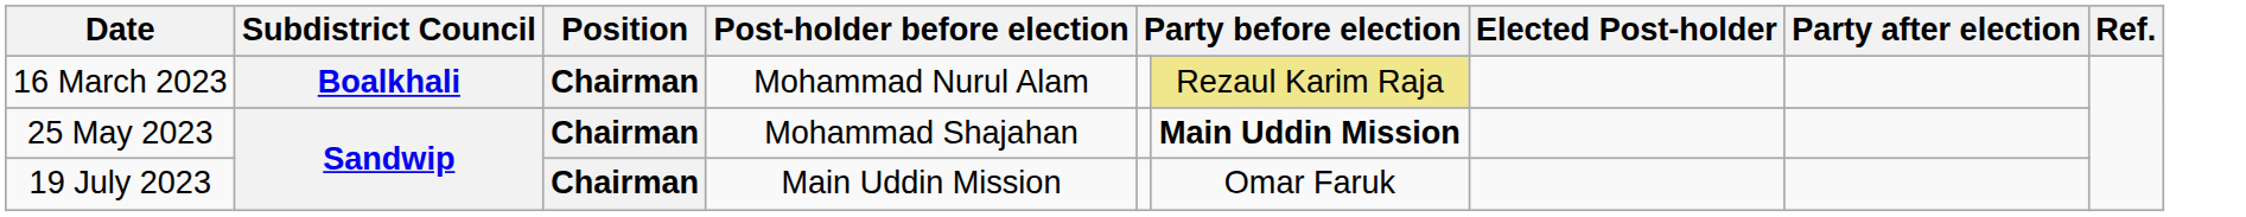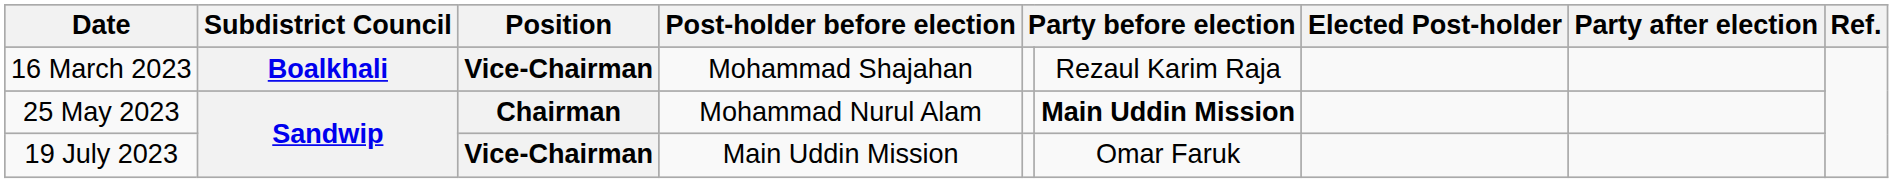 <table class="wikitable sortable" style="text-align:center;">
 <tr>
 <th>Date</th>
 <th>Subdistrict Council</th>
 <th>Position</th>
 <th>Post-holder before election</th>
 <th colspan="2">Party before election</th>
 <th>Elected  Post-holder</th>
 <th colspan="2">Party after election</th>
 <th>Ref.</th>
 </tr>
 <tr>
 <td>16 March 2023</td>
 <th><a href='#'>Boalkhali</a></th>
-<th>Chairman </th>
-<td>Mohammad Nurul Alam</td>
+<th>Vice-Chairman </th>
+<td>Mohammad Shajahan</td>
 <td></td>
-<td style="background: khaki;">Rezaul Karim Raja</td>
+<td>Rezaul Karim Raja</td>
 <td></td>
 <td></td>
 </tr>
 <tr>
 <td>25 May 2023</td>
 <th rowspan="2"><a href='#'>Sandwip</a></th>
 <th>Chairman </th>
-<td>Mohammad Shajahan</td>
+<td>Mohammad Nurul Alam</td>
 <td></td>
 <td><strong>Main Uddin Mission</strong></td>
 <td></td>
 <td></td>
 </tr>
 <tr>
 <td>19 July 2023</td>
-<th>Chairman </th>
+<th>Vice-Chairman </th>
 <td>Main Uddin Mission</td>
 <td></td>
 <td>Omar Faruk</td>
 <td></td>
 <td></td>
 </tr>
 </table>
